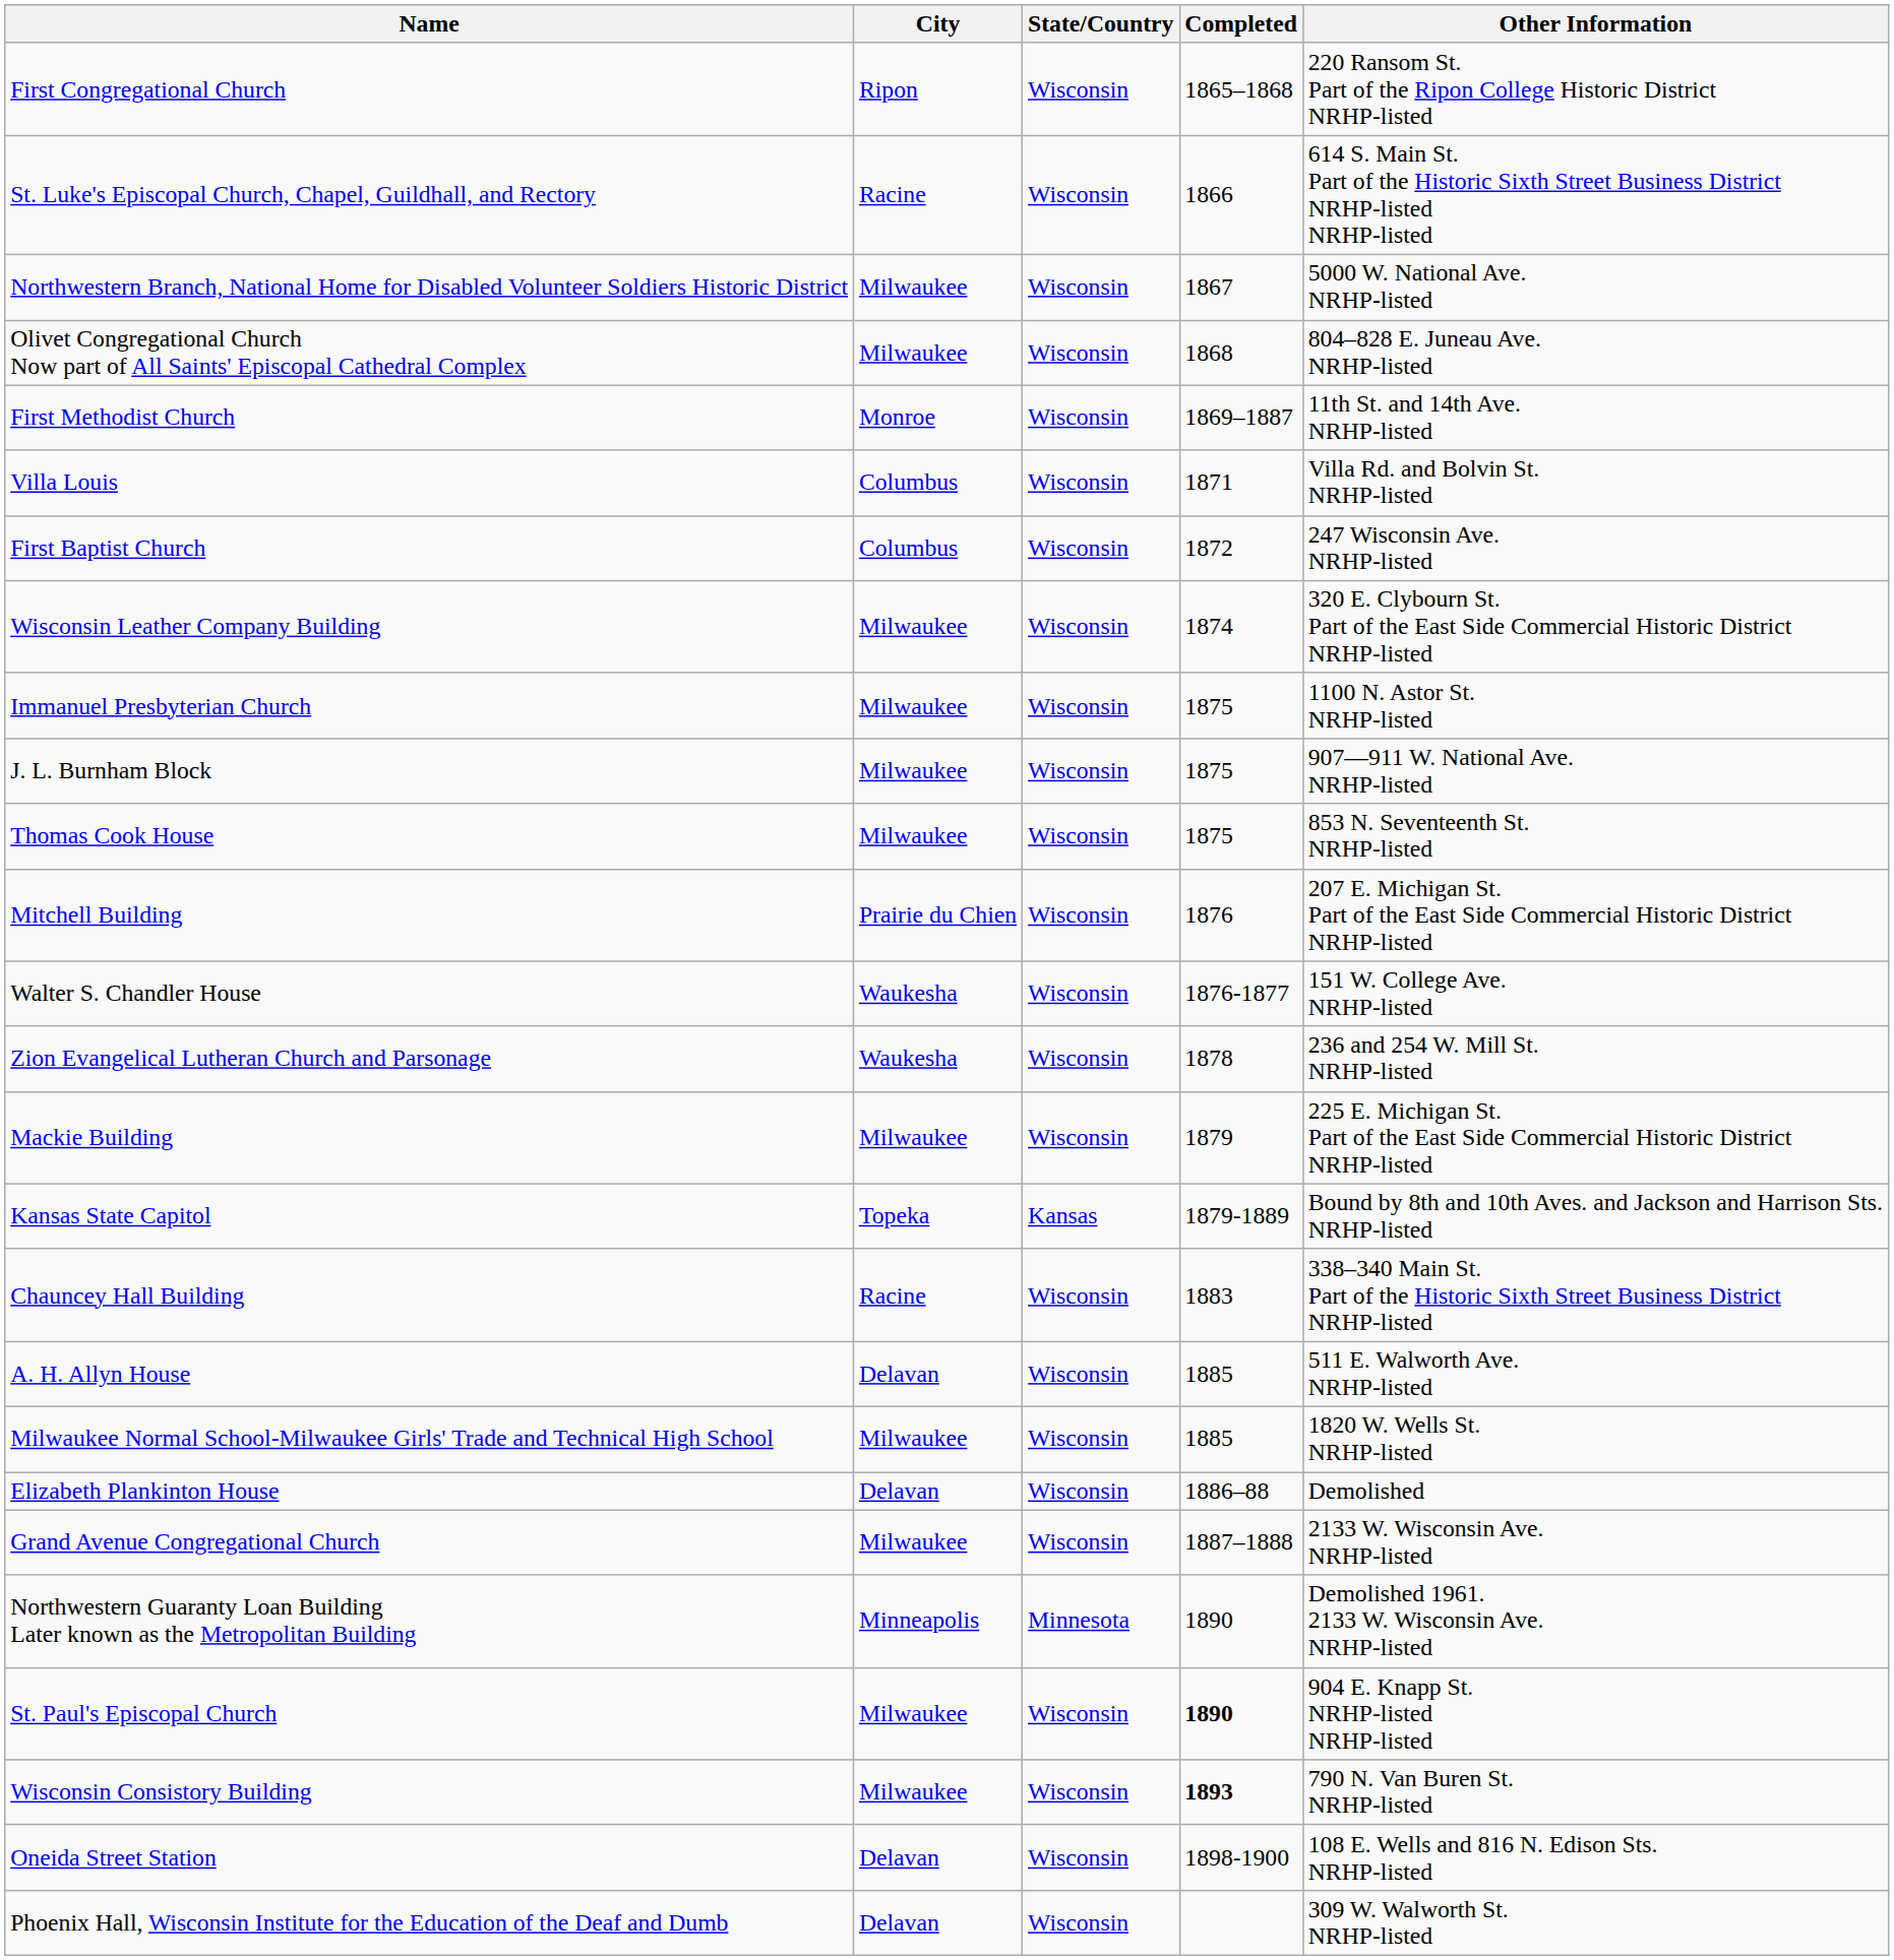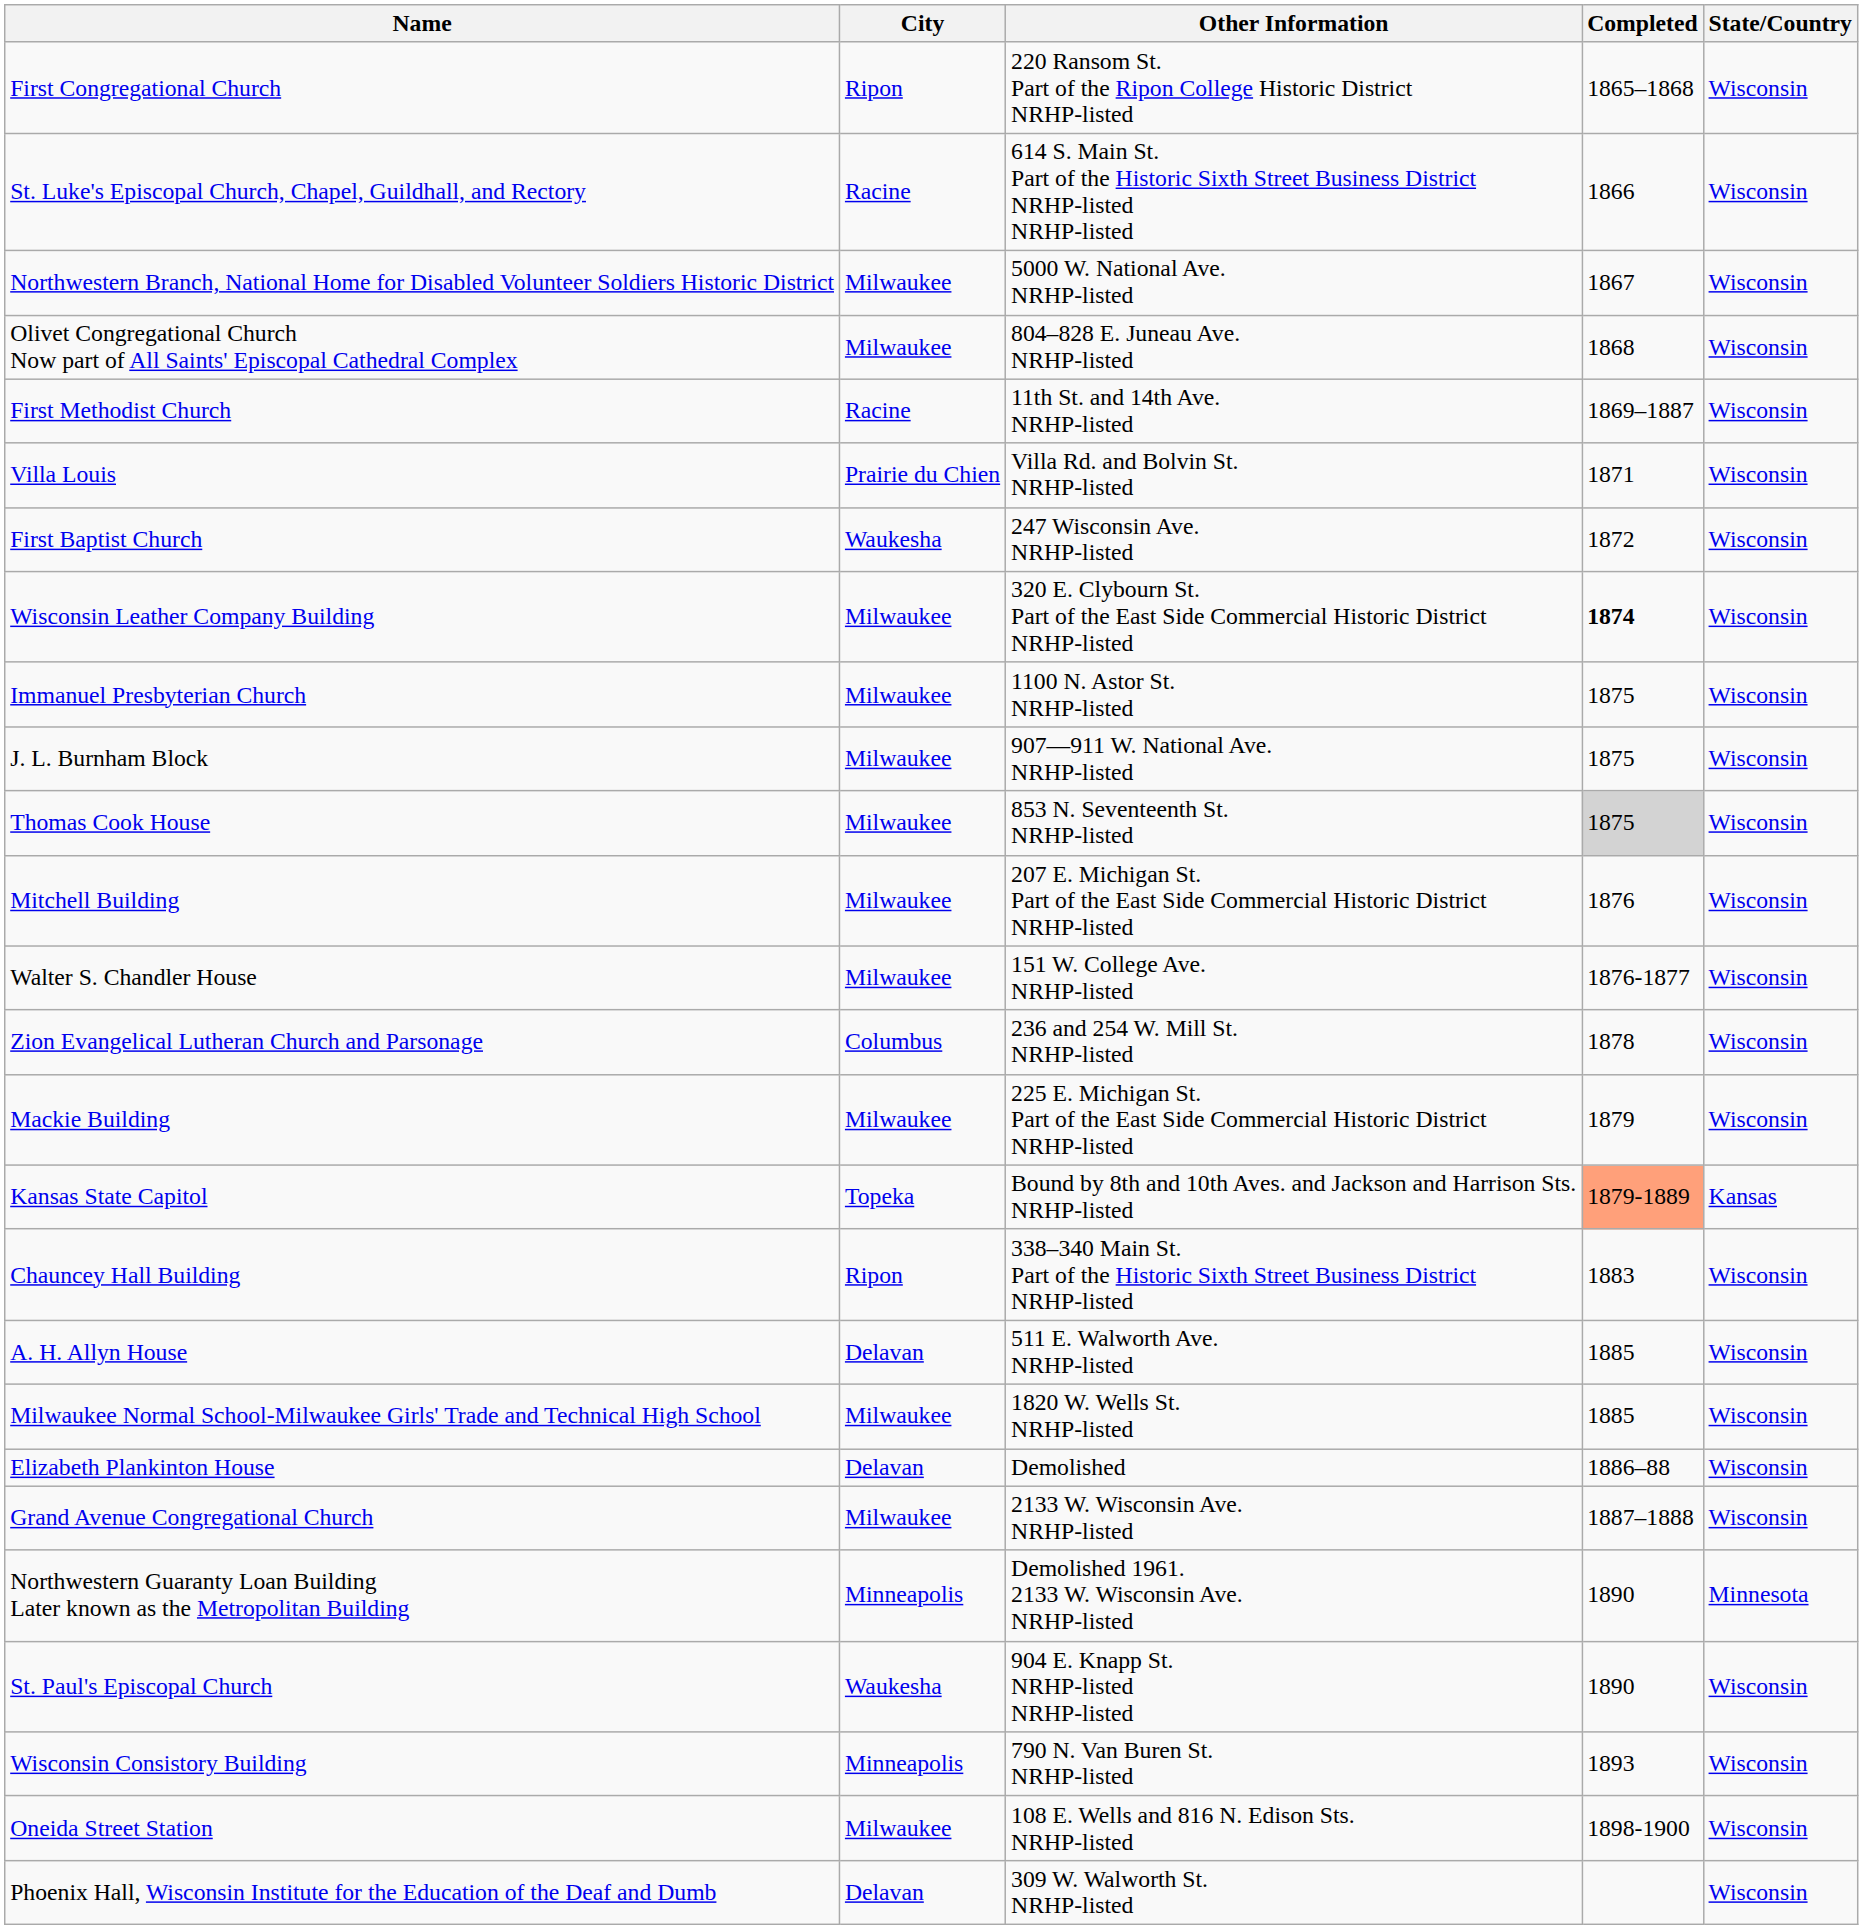 <table class="wikitable sortable">
 <tr>
 <th>Name</th>
 <th>City</th>
+<th class=unsortable>Other Information</th>
+<th>Completed</th>
 <th>State/Country</th>
-<th>Completed</th>
-<th class=unsortable>Other Information</th>
 </tr>
 <tr>
 <td><a href='#'>First Congregational Church</a></td>
 <td><a href='#'>Ripon</a></td>
+<td>220 Ransom St.<br> Part of the <a href='#'>Ripon College</a> Historic District <br>NRHP-listed </td>
+<td>1865–1868</td>
 <td><a href='#'>Wisconsin</a></td>
-<td>1865–1868</td>
-<td>220 Ransom St.<br> Part of the <a href='#'>Ripon College</a> Historic District <br>NRHP-listed </td>
 </tr>
 <tr>
 <td><a href='#'>St. Luke's Episcopal Church, Chapel, Guildhall, and Rectory</a></td>
 <td><a href='#'>Racine</a></td>
+<td>614 S. Main St. <br>Part of the <a href='#'>Historic Sixth Street Business District</a> <br>NRHP-listed <br>NRHP-listed </td>
+<td>1866</td>
 <td><a href='#'>Wisconsin</a></td>
-<td>1866</td>
-<td>614 S. Main St. <br>Part of the <a href='#'>Historic Sixth Street Business District</a> <br>NRHP-listed <br>NRHP-listed </td>
 </tr>
 <tr>
 <td><a href='#'>Northwestern Branch, National Home for Disabled Volunteer Soldiers Historic District</a></td>
 <td><a href='#'>Milwaukee</a></td>
+<td>5000 W. National Ave. <br>NRHP-listed </td>
+<td>1867</td>
 <td><a href='#'>Wisconsin</a></td>
-<td>1867</td>
-<td>5000 W. National Ave. <br>NRHP-listed </td>
 </tr>
 <tr>
 <td>Olivet Congregational Church <br>Now part of <a href='#'>All Saints' Episcopal Cathedral Complex</a></td>
 <td><a href='#'>Milwaukee</a></td>
+<td>804–828 E. Juneau Ave. <br>NRHP-listed </td>
+<td>1868</td>
 <td><a href='#'>Wisconsin</a></td>
-<td>1868</td>
-<td>804–828 E. Juneau Ave. <br>NRHP-listed </td>
 </tr>
 <tr>
 <td><a href='#'>First Methodist Church</a></td>
-<td><a href='#'>Monroe</a></td>
+<td><a href='#'>Racine</a></td>
+<td>11th St. and 14th Ave. <br>NRHP-listed </td>
+<td>1869–1887</td>
 <td><a href='#'>Wisconsin</a></td>
-<td>1869–1887</td>
-<td>11th St. and 14th Ave. <br>NRHP-listed </td>
 </tr>
 <tr>
 <td><a href='#'>Villa Louis</a></td>
-<td><a href='#'>Columbus</a></td>
+<td><a href='#'>Prairie du Chien</a></td>
+<td>Villa Rd. and Bolvin St. <br>NRHP-listed </td>
+<td>1871</td>
 <td><a href='#'>Wisconsin</a></td>
-<td>1871</td>
-<td>Villa Rd. and Bolvin St. <br>NRHP-listed </td>
 </tr>
 <tr>
 <td><a href='#'>First Baptist Church</a></td>
-<td><a href='#'>Columbus</a></td>
+<td><a href='#'>Waukesha</a></td>
+<td>247 Wisconsin Ave. <br>NRHP-listed  </td>
+<td>1872</td>
 <td><a href='#'>Wisconsin</a></td>
-<td>1872</td>
-<td>247 Wisconsin Ave. <br>NRHP-listed  </td>
 </tr>
 <tr>
 <td><a href='#'>Wisconsin Leather Company Building</a></td>
 <td><a href='#'>Milwaukee</a></td>
+<td>320 E. Clybourn St. <br>Part of the East Side Commercial Historic District <br>NRHP-listed </td>
+<td><strong>1874</strong></td>
 <td><a href='#'>Wisconsin</a></td>
-<td>1874</td>
-<td>320 E. Clybourn St. <br>Part of the East Side Commercial Historic District <br>NRHP-listed </td>
 </tr>
 <tr>
 <td><a href='#'>Immanuel Presbyterian Church</a></td>
 <td><a href='#'>Milwaukee</a></td>
+<td>1100 N. Astor St. <br>NRHP-listed </td>
+<td>1875</td>
 <td><a href='#'>Wisconsin</a></td>
-<td>1875</td>
-<td>1100 N. Astor St. <br>NRHP-listed </td>
 </tr>
 <tr>
 <td>J. L. Burnham Block</td>
 <td><a href='#'>Milwaukee</a></td>
+<td>907—911 W. National Ave. <br>NRHP-listed </td>
+<td>1875</td>
 <td><a href='#'>Wisconsin</a></td>
-<td>1875</td>
-<td>907—911 W. National Ave. <br>NRHP-listed </td>
 </tr>
 <tr>
 <td><a href='#'>Thomas Cook House</a></td>
 <td><a href='#'>Milwaukee</a></td>
+<td>853 N. Seventeenth St. <br>NRHP-listed </td>
+<td style="background: lightgrey;">1875</td>
 <td><a href='#'>Wisconsin</a></td>
-<td>1875</td>
-<td>853 N. Seventeenth St. <br>NRHP-listed </td>
 </tr>
 <tr>
 <td><a href='#'>Mitchell Building</a></td>
-<td><a href='#'>Prairie du Chien</a></td>
+<td><a href='#'>Milwaukee</a></td>
+<td>207 E. Michigan St. <br>Part of the East Side Commercial Historic District <br>NRHP-listed </td>
+<td>1876</td>
 <td><a href='#'>Wisconsin</a></td>
-<td>1876</td>
-<td>207 E. Michigan St. <br>Part of the East Side Commercial Historic District <br>NRHP-listed </td>
 </tr>
 <tr>
 <td>Walter S. Chandler House</td>
-<td><a href='#'>Waukesha</a></td>
+<td><a href='#'>Milwaukee</a></td>
+<td>151 W. College Ave. <br>NRHP-listed </td>
+<td>1876-1877</td>
 <td><a href='#'>Wisconsin</a></td>
-<td>1876-1877</td>
-<td>151 W. College Ave. <br>NRHP-listed </td>
 </tr>
 <tr>
 <td><a href='#'>Zion Evangelical Lutheran Church and Parsonage</a></td>
-<td><a href='#'>Waukesha</a></td>
+<td><a href='#'>Columbus</a></td>
+<td>236 and 254 W. Mill St. <br>NRHP-listed </td>
+<td>1878</td>
 <td><a href='#'>Wisconsin</a></td>
-<td>1878</td>
-<td>236 and 254 W. Mill St. <br>NRHP-listed </td>
 </tr>
 <tr>
 <td><a href='#'>Mackie Building</a></td>
 <td><a href='#'>Milwaukee</a></td>
+<td>225 E. Michigan St. <br>Part of the East Side Commercial Historic District <br>NRHP-listed </td>
+<td>1879</td>
 <td><a href='#'>Wisconsin</a></td>
-<td>1879</td>
-<td>225 E. Michigan St. <br>Part of the East Side Commercial Historic District <br>NRHP-listed </td>
 </tr>
 <tr>
 <td><a href='#'>Kansas State Capitol</a></td>
 <td><a href='#'>Topeka</a></td>
+<td>Bound by 8th and 10th Aves. and Jackson and Harrison Sts. <br>NRHP-listed </td>
+<td style="background: lightsalmon;">1879-1889</td>
 <td><a href='#'>Kansas</a></td>
-<td>1879-1889</td>
-<td>Bound by 8th and 10th Aves. and Jackson and Harrison Sts. <br>NRHP-listed </td>
 </tr>
 <tr>
 <td><a href='#'>Chauncey Hall Building</a></td>
-<td><a href='#'>Racine</a></td>
+<td><a href='#'>Ripon</a></td>
+<td>338–340 Main St.<br>Part of the <a href='#'>Historic Sixth Street Business District</a>  <br>NRHP-listed </td>
+<td>1883</td>
 <td><a href='#'>Wisconsin</a></td>
-<td>1883</td>
-<td>338–340 Main St.<br>Part of the <a href='#'>Historic Sixth Street Business District</a>  <br>NRHP-listed </td>
 </tr>
 <tr>
 <td><a href='#'>A. H. Allyn House</a></td>
 <td><a href='#'>Delavan</a></td>
+<td>511 E. Walworth Ave. <br>NRHP-listed </td>
+<td>1885</td>
 <td><a href='#'>Wisconsin</a></td>
-<td>1885</td>
-<td>511 E. Walworth Ave. <br>NRHP-listed </td>
 </tr>
 <tr>
 <td><a href='#'>Milwaukee Normal School-Milwaukee Girls' Trade and Technical High School</a></td>
 <td><a href='#'>Milwaukee</a></td>
+<td>1820 W. Wells St. <br>NRHP-listed </td>
+<td>1885</td>
 <td><a href='#'>Wisconsin</a></td>
-<td>1885</td>
-<td>1820 W. Wells St. <br>NRHP-listed </td>
 </tr>
 <tr>
 <td><a href='#'>Elizabeth Plankinton House</a></td>
 <td><a href='#'>Delavan</a></td>
+<td>Demolished</td>
+<td>1886–88</td>
 <td><a href='#'>Wisconsin</a></td>
-<td>1886–88</td>
-<td>Demolished</td>
 </tr>
 <tr>
 <td><a href='#'>Grand Avenue Congregational Church</a></td>
 <td><a href='#'>Milwaukee</a></td>
+<td>2133 W. Wisconsin Ave. <br>NRHP-listed </td>
+<td>1887–1888</td>
 <td><a href='#'>Wisconsin</a></td>
-<td>1887–1888</td>
-<td>2133 W. Wisconsin Ave. <br>NRHP-listed </td>
 </tr>
 <tr>
 <td>Northwestern Guaranty Loan Building<br> Later known as the <a href='#'>Metropolitan Building</a></td>
 <td><a href='#'>Minneapolis</a></td>
+<td>Demolished 1961. <br>2133 W. Wisconsin Ave. <br>NRHP-listed</td>
+<td>1890</td>
 <td><a href='#'>Minnesota</a></td>
-<td>1890</td>
-<td>Demolished 1961. <br>2133 W. Wisconsin Ave. <br>NRHP-listed</td>
 </tr>
 <tr>
 <td><a href='#'>St. Paul's Episcopal Church</a></td>
-<td><a href='#'>Milwaukee</a></td>
+<td><a href='#'>Waukesha</a></td>
+<td>904 E. Knapp St. <br>NRHP-listed <br>NRHP-listed </td>
+<td>1890</td>
 <td><a href='#'>Wisconsin</a></td>
-<td><strong>1890</strong></td>
-<td>904 E. Knapp St. <br>NRHP-listed <br>NRHP-listed </td>
 </tr>
 <tr>
 <td><a href='#'>Wisconsin Consistory Building</a></td>
-<td><a href='#'>Milwaukee</a></td>
+<td><a href='#'>Minneapolis</a></td>
+<td>790 N. Van Buren St. <br>NRHP-listed 	</td>
+<td>1893</td>
 <td><a href='#'>Wisconsin</a></td>
-<td><strong>1893</strong></td>
-<td>790 N. Van Buren St. <br>NRHP-listed 	</td>
 </tr>
 <tr>
 <td><a href='#'>Oneida Street Station</a></td>
-<td><a href='#'>Delavan</a></td>
+<td><a href='#'>Milwaukee</a></td>
+<td>108 E. Wells and 816 N. Edison Sts. <br>NRHP-listed </td>
+<td>1898-1900</td>
 <td><a href='#'>Wisconsin</a></td>
-<td>1898-1900</td>
-<td>108 E. Wells and 816 N. Edison Sts. <br>NRHP-listed </td>
 </tr>
 <tr>
 <td>Phoenix Hall, <a href='#'>Wisconsin Institute for the Education of the Deaf and Dumb</a></td>
 <td><a href='#'>Delavan</a></td>
+<td>309 W. Walworth St. <br>NRHP-listed </td>
+<td></td>
 <td><a href='#'>Wisconsin</a></td>
-<td></td>
-<td>309 W. Walworth St. <br>NRHP-listed </td>
 </tr>
 </table>
